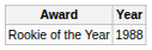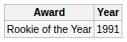 <table class="wikitable" border="1">
 <tr>
 <th>Award</th>
 <th>Year</th>
 </tr>
 <tr>
 <td>Rookie of the Year</td>
-<td>1988</td>
+<td>1991</td>
 </tr>
 </table>
